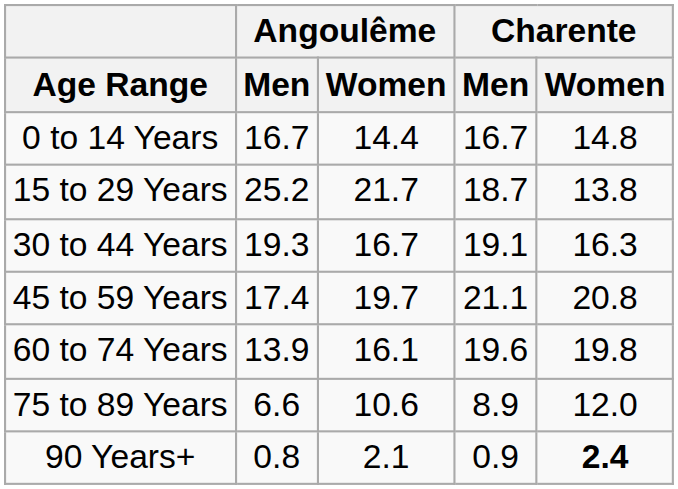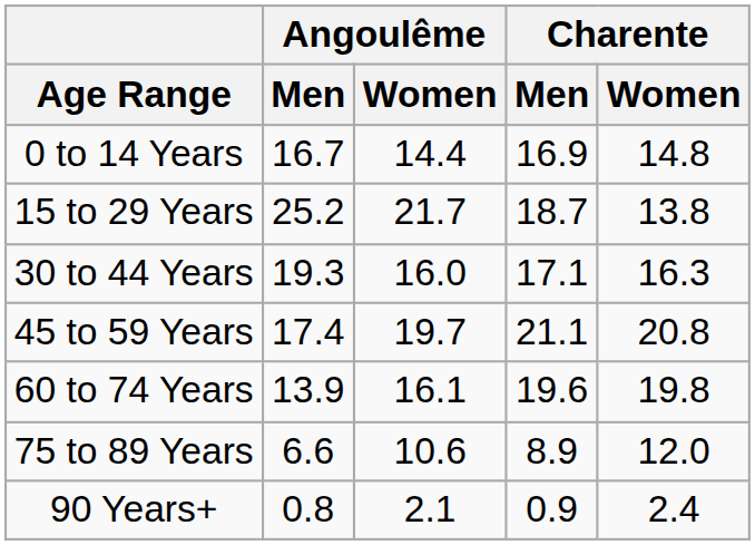 <table class="wikitable" style="text-align:center;">
 <tr>
 <th></th>
 <th colspan=2>Angoulême</th>
 <th colspan=2>Charente</th>
 </tr>
 <tr>
 <th>Age Range</th>
 <th>Men</th>
 <th>Women</th>
 <th>Men</th>
 <th>Women</th>
 </tr>
 <tr>
 <td>0 to 14 Years</td>
 <td>16.7</td>
 <td>14.4</td>
-<td>16.7</td>
+<td>16.9</td>
 <td>14.8</td>
 </tr>
 <tr>
 <td>15 to 29 Years</td>
 <td>25.2</td>
 <td>21.7</td>
 <td>18.7</td>
 <td>13.8</td>
 </tr>
 <tr>
 <td>30 to 44 Years</td>
 <td>19.3</td>
-<td>16.7</td>
-<td>19.1</td>
+<td>16.0</td>
+<td>17.1</td>
 <td>16.3</td>
 </tr>
 <tr>
 <td>45 to 59 Years</td>
 <td>17.4</td>
 <td>19.7</td>
 <td>21.1</td>
 <td>20.8</td>
 </tr>
 <tr>
 <td>60 to 74 Years</td>
 <td>13.9</td>
 <td>16.1</td>
 <td>19.6</td>
 <td>19.8</td>
 </tr>
 <tr>
 <td>75 to 89 Years</td>
 <td>6.6</td>
 <td>10.6</td>
 <td>8.9</td>
 <td>12.0</td>
 </tr>
 <tr>
 <td>90 Years+</td>
 <td>0.8</td>
 <td>2.1</td>
 <td>0.9</td>
-<td><strong>2.4</strong></td>
+<td>2.4</td>
 </tr>
 </table>
